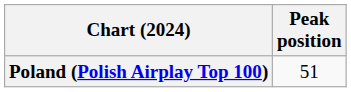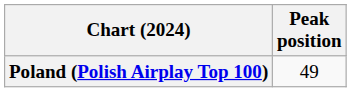 <table class="wikitable plainrowheaders" style="text-align:center">
 <tr>
 <th scope="col">Chart (2024)</th>
 <th scope="col">Peak<br>position</th>
 </tr>
 <tr>
 <th scope="row">Poland (<a href='#'>Polish Airplay Top 100</a>)</th>
-<td>51</td>
+<td>49</td>
 </tr>
 </table>
